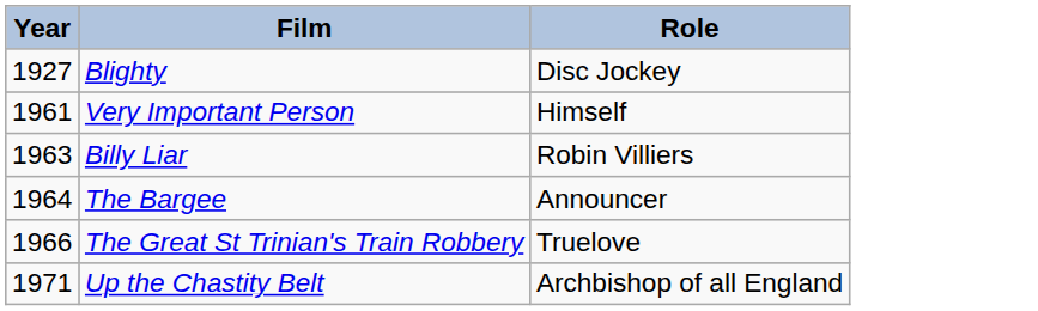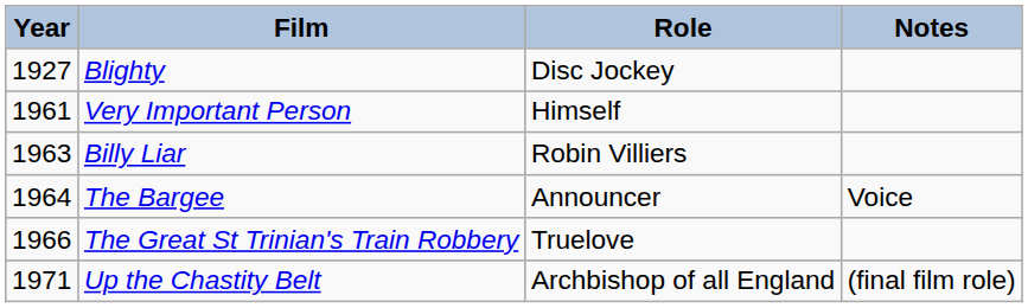 <table class="wikitable" style="font-size:90%;">
 <tr>
 <th style="background:#B0C4DE;">Year</th>
 <th style="background:#B0C4DE;">Film</th>
 <th style="background:#B0C4DE;">Role</th>
+<th style="background:#B0C4DE;">Notes</th>
 </tr>
 <tr>
 <td>1927</td>
 <td><em><a href='#'>Blighty</a></em></td>
 <td>Disc Jockey</td>
+<td></td>
 </tr>
 <tr>
 <td>1961</td>
 <td><em><a href='#'>Very Important Person</a></em></td>
 <td>Himself</td>
+<td></td>
 </tr>
 <tr>
 <td>1963</td>
 <td><em><a href='#'>Billy Liar</a></em></td>
 <td>Robin Villiers</td>
+<td></td>
 </tr>
 <tr>
 <td>1964</td>
 <td><em><a href='#'>The Bargee</a></em></td>
 <td>Announcer</td>
+<td>Voice</td>
 </tr>
 <tr>
 <td>1966</td>
 <td><em><a href='#'>The Great St Trinian's Train Robbery</a></em></td>
 <td>Truelove</td>
+<td></td>
 </tr>
 <tr>
 <td>1971</td>
 <td><em><a href='#'>Up the Chastity Belt</a></em></td>
 <td>Archbishop of all England</td>
+<td>(final film role)</td>
 </tr>
 </table>
